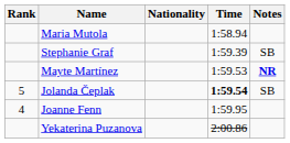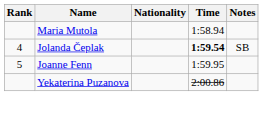 <table class="wikitable sortable" style="text-align:center">
 <tr>
 <th>Rank</th>
 <th>Name</th>
 <th>Nationality</th>
 <th>Time</th>
 <th>Notes</th>
 </tr>
 <tr>
 <td></td>
 <td align="left"><a href='#'>Maria Mutola</a></td>
 <td align=left></td>
 <td>1:58.94</td>
 <td></td>
 </tr>
 <tr>
-<td></td>
-<td align="left"><a href='#'>Stephanie Graf</a></td>
-<td align=left></td>
-<td>1:59.39</td>
-<td>SB</td>
-</tr>
-<tr>
-<td></td>
-<td align="left"><a href='#'>Mayte Martínez</a></td>
-<td align=left></td>
-<td>1:59.53</td>
-<td><strong><a href='#'>NR</a></strong></td>
-</tr>
-<tr>
-<td>5</td>
+<td>4</td>
 <td align="left"><a href='#'>Jolanda Čeplak</a></td>
 <td align=left></td>
 <td><strong>1:59.54</strong></td>
 <td>SB</td>
 </tr>
 <tr>
-<td>4</td>
+<td>5</td>
 <td align="left"><a href='#'>Joanne Fenn</a></td>
 <td align=left></td>
 <td>1:59.95</td>
 <td></td>
 </tr>
 <tr>
 <td></td>
 <td align="left"><a href='#'>Yekaterina Puzanova</a></td>
 <td align=left></td>
 <td><s>2:00.86 </s></td>
 <td></td>
 </tr>
 </table>
